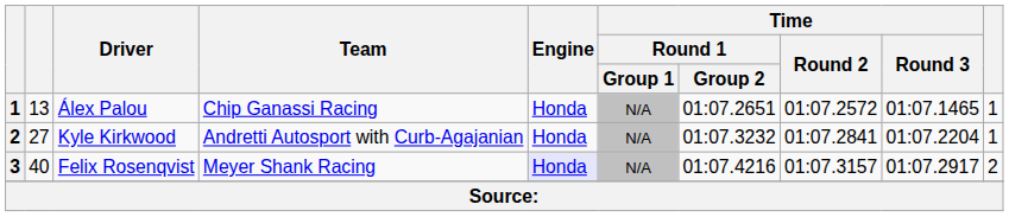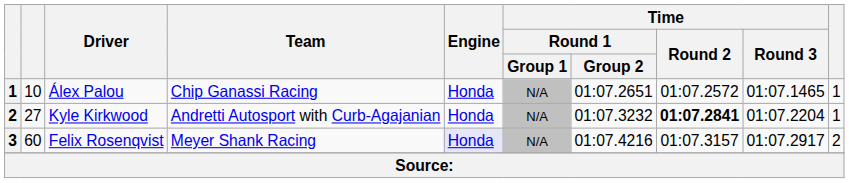 <table class="wikitable sortable" style="font-size: 95%;">
 <tr>
 <th rowspan="3"></th>
 <th rowspan="3"></th>
 <th rowspan="3">Driver</th>
 <th rowspan="3">Team</th>
 <th rowspan="3">Engine</th>
 <th colspan="4">Time</th>
 <th rowspan="3"></th>
 </tr>
 <tr>
 <th scope="col" colspan="2">Round 1</th>
 <th scope="col" rowspan="2">Round 2</th>
 <th scope="col" rowspan="2">Round 3</th>
 </tr>
 <tr>
 <th scope="col">Group 1</th>
 <th scope="col">Group 2</th>
 </tr>
 <tr>
 <th>1</th>
-<td align="center">13</td>
+<td align="center">10</td>
 <td> <a href='#'>Álex Palou</a> <strong></strong></td>
 <td><a href='#'>Chip Ganassi Racing</a></td>
 <td><a href='#'>Honda</a></td>
 <td style="background: silver" align="center" data-sort-value="13"><small>N/A</small></td>
 <td align="center">01:07.2651</td>
 <td align="center">01:07.2572</td>
 <td align="center">01:07.1465</td>
 <td align="center">1</td>
 </tr>
 <tr>
 <th>2</th>
 <td align="center">27</td>
 <td> <a href='#'>Kyle Kirkwood</a></td>
 <td><a href='#'>Andretti Autosport</a> with <a href='#'>Curb-Agajanian</a></td>
 <td><a href='#'>Honda</a></td>
 <td style="background: silver" align="center" data-sort-value="2"><small>N/A</small></td>
 <td align="center">01:07.3232</td>
-<td align="center">01:07.2841</td>
+<td align="center"><strong>01:07.2841</strong></td>
 <td align="center">01:07.2204</td>
 <td align="center">1</td>
 </tr>
 <tr>
 <th>3</th>
-<td align="center">40</td>
+<td align="center">60</td>
 <td> <a href='#'>Felix Rosenqvist</a></td>
 <td><a href='#'>Meyer Shank Racing</a></td>
 <td style="background: lavender;"><a href='#'>Honda</a></td>
 <td style="background: silver" align="center" data-sort-value="9"><small>N/A</small></td>
 <td align="center">01:07.4216</td>
 <td align="center">01:07.3157</td>
 <td align="center">01:07.2917</td>
 <td align="center">2</td>
 </tr>
 <tr>
 </tr>
 <tr class="sortbottom">
 <th colspan="10">Source:</th>
 </tr>
 </table>
